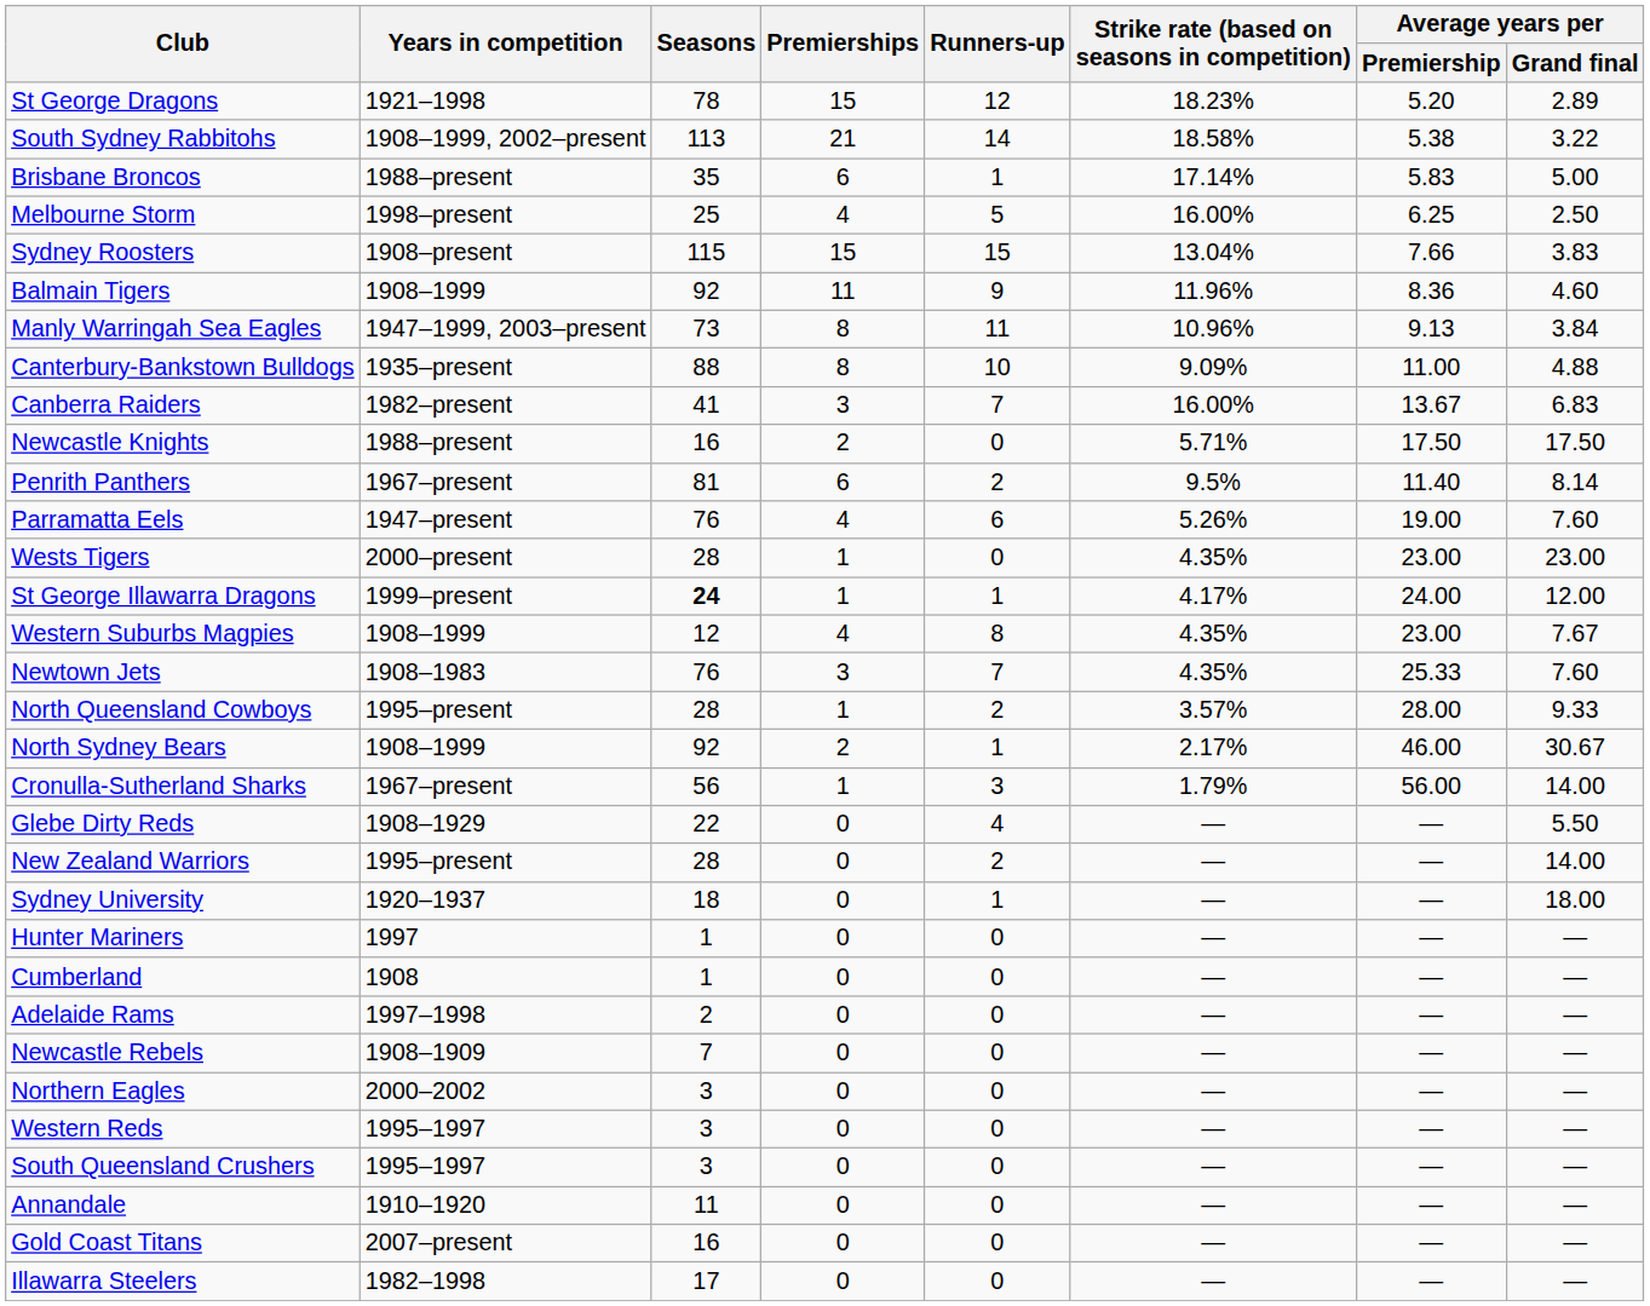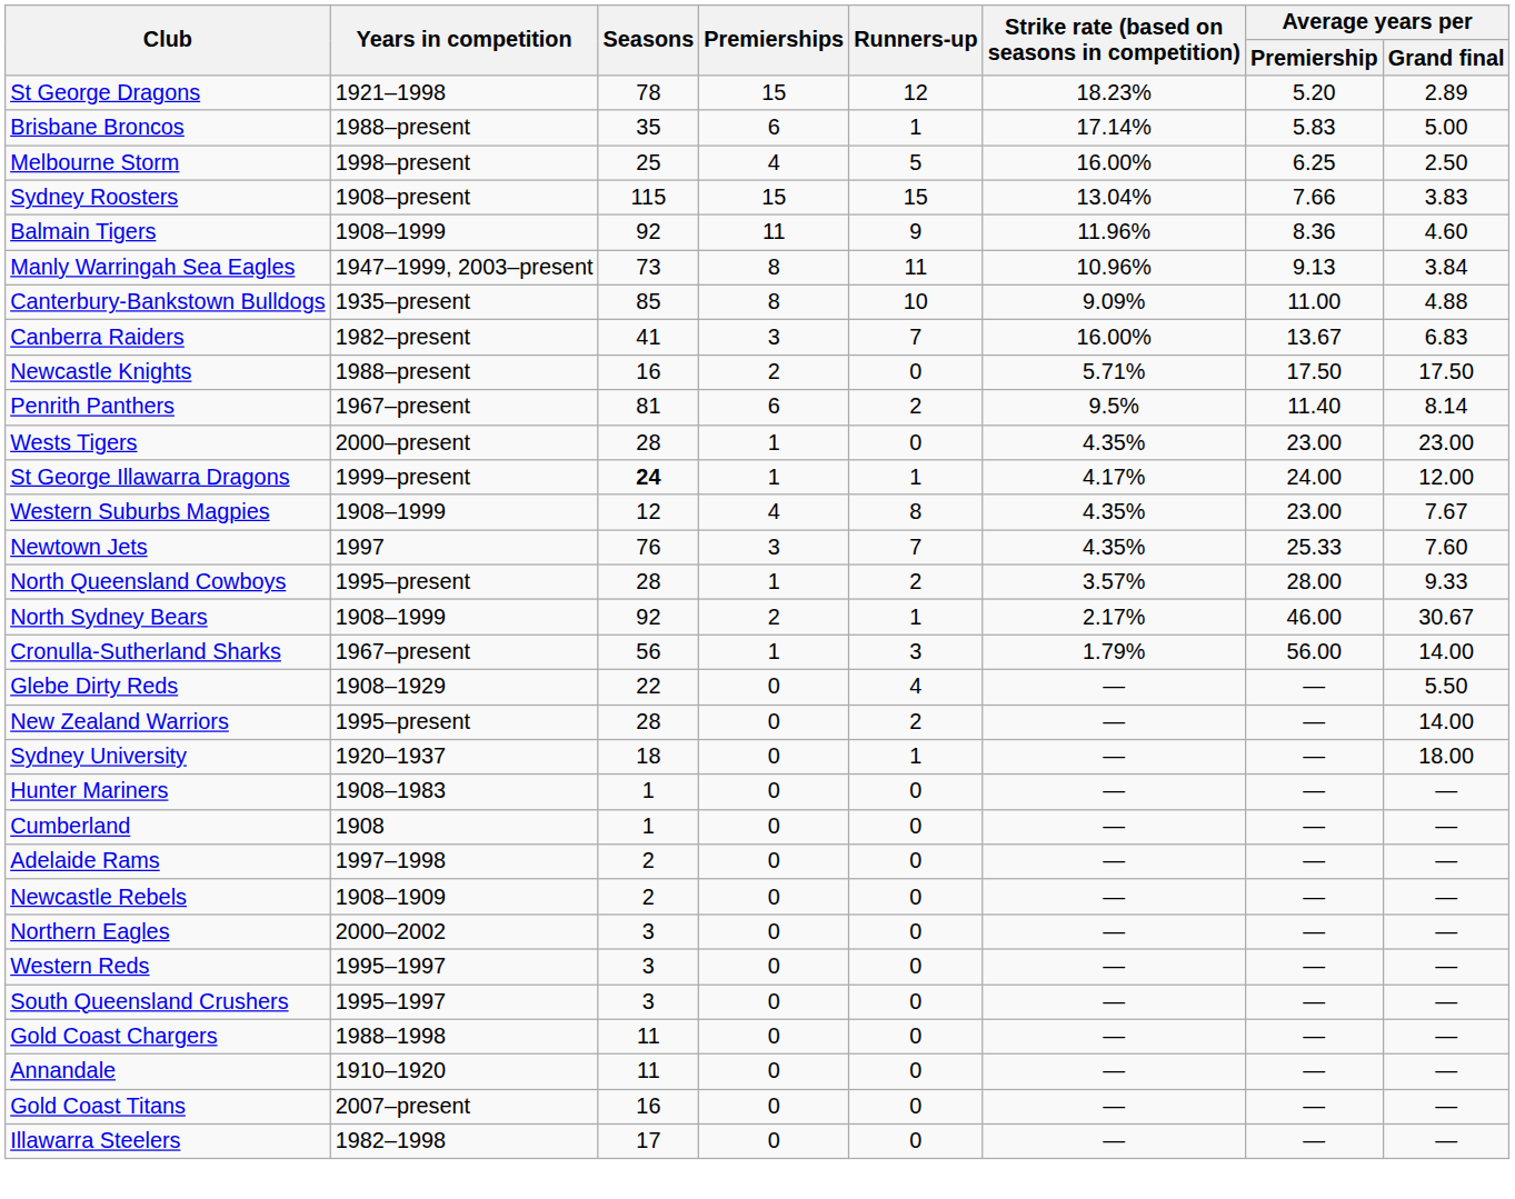 <table class="wikitable sortable" style="text-align:center">
 <tr>
 <th rowspan="2">Club</th>
 <th rowspan="2">Years in competition</th>
 <th rowspan="2">Seasons</th>
 <th rowspan="2">Premierships</th>
 <th rowspan="2">Runners-up</th>
 <th rowspan="2">Strike rate (based on<br>seasons in competition)</th>
 <th colspan="2">Average years per</th>
 </tr>
 <tr>
 <th>Premiership</th>
 <th>Grand final</th>
 </tr>
 <tr>
 <td align="left"> <a href='#'>St George Dragons</a></td>
 <td align="left">1921–1998</td>
 <td>78</td>
 <td>15</td>
 <td>12</td>
 <td>18.23%</td>
 <td>5.20</td>
 <td>2.89</td>
-</tr>
-<tr>
-<td align="left"> <a href='#'>South Sydney Rabbitohs</a></td>
-<td align="left">1908–1999, 2002–present</td>
-<td>113</td>
-<td>21</td>
-<td>14</td>
-<td>18.58%</td>
-<td>5.38</td>
-<td>3.22</td>
 </tr>
 <tr>
 <td align="left"> <a href='#'>Brisbane Broncos</a></td>
 <td align="left">1988–present</td>
 <td>35</td>
 <td>6</td>
 <td>1</td>
 <td>17.14%</td>
 <td>5.83</td>
 <td>5.00</td>
 </tr>
 <tr>
 <td align="left"> <a href='#'>Melbourne Storm</a></td>
 <td align="left">1998–present</td>
 <td>25</td>
 <td>4</td>
 <td>5</td>
 <td>16.00%</td>
 <td>6.25</td>
 <td>2.50</td>
 </tr>
 <tr>
 <td align="left"> <a href='#'>Sydney Roosters</a></td>
 <td align="left">1908–present</td>
 <td>115</td>
 <td>15</td>
 <td>15</td>
 <td>13.04%</td>
 <td>7.66</td>
 <td>3.83</td>
 </tr>
 <tr>
 <td align="left"> <a href='#'>Balmain Tigers</a></td>
 <td align="left">1908–1999</td>
 <td>92</td>
 <td>11</td>
 <td>9</td>
 <td>11.96%</td>
 <td>8.36</td>
 <td>4.60</td>
 </tr>
 <tr>
 <td align="left"> <a href='#'>Manly Warringah Sea Eagles</a></td>
 <td align="left">1947–1999, 2003–present</td>
 <td>73</td>
 <td>8</td>
 <td>11</td>
 <td>10.96%</td>
 <td>9.13</td>
 <td>3.84</td>
 </tr>
 <tr>
 <td align="left"> <a href='#'>Canterbury-Bankstown Bulldogs</a></td>
 <td align="left">1935–present</td>
-<td>88</td>
+<td>85</td>
 <td>8</td>
 <td>10</td>
 <td>9.09%</td>
 <td>11.00</td>
 <td>4.88</td>
 </tr>
 <tr>
 <td align="left"> <a href='#'>Canberra Raiders</a></td>
 <td align="left">1982–present</td>
 <td>41</td>
 <td>3</td>
 <td>7</td>
 <td>16.00%</td>
 <td>13.67</td>
 <td>6.83</td>
 </tr>
 <tr>
 <td align="left"> <a href='#'>Newcastle Knights</a></td>
 <td align="left">1988–present</td>
 <td>16</td>
 <td>2</td>
 <td>0</td>
 <td>5.71%</td>
 <td>17.50</td>
 <td>17.50</td>
 </tr>
 <tr>
 <td align="left"> <a href='#'>Penrith Panthers</a></td>
 <td align="left">1967–present</td>
 <td>81</td>
 <td>6</td>
 <td>2</td>
 <td>9.5%</td>
 <td>11.40</td>
 <td>8.14</td>
 </tr>
 <tr>
-<td align="left"> <a href='#'>Parramatta Eels</a></td>
-<td align="left">1947–present</td>
-<td>76</td>
-<td>4</td>
-<td>6</td>
-<td>5.26%</td>
-<td>19.00</td>
-<td>7.60</td>
-</tr>
-<tr>
 <td align="left"> <a href='#'>Wests Tigers</a></td>
 <td align="left">2000–present</td>
 <td>28</td>
 <td>1</td>
 <td>0</td>
 <td>4.35%</td>
 <td>23.00</td>
 <td>23.00</td>
 </tr>
 <tr>
 <td align="left"> <a href='#'>St George Illawarra Dragons</a></td>
 <td align="left">1999–present</td>
 <td><strong>24</strong></td>
 <td>1</td>
 <td>1</td>
 <td>4.17%</td>
 <td>24.00</td>
 <td>12.00</td>
 </tr>
 <tr>
 <td align="left"> <a href='#'>Western Suburbs Magpies</a></td>
 <td align="left">1908–1999</td>
 <td>12</td>
 <td>4</td>
 <td>8</td>
 <td>4.35%</td>
 <td>23.00</td>
 <td>7.67</td>
 </tr>
 <tr>
 <td align="left"> <a href='#'>Newtown Jets</a></td>
-<td align="left">1908–1983</td>
+<td align="left">1997</td>
 <td>76</td>
 <td>3</td>
 <td>7</td>
 <td>4.35%</td>
 <td>25.33</td>
 <td>7.60</td>
 </tr>
 <tr>
 <td align="left"> <a href='#'>North Queensland Cowboys</a></td>
 <td align="left">1995–present</td>
 <td>28</td>
 <td>1</td>
 <td>2</td>
 <td>3.57%</td>
 <td>28.00</td>
 <td>9.33</td>
 </tr>
 <tr>
 <td align="left"> <a href='#'>North Sydney Bears</a></td>
 <td align="left">1908–1999</td>
 <td>92</td>
 <td>2</td>
 <td>1</td>
 <td>2.17%</td>
 <td>46.00</td>
 <td>30.67</td>
 </tr>
 <tr>
 <td align="left"> <a href='#'>Cronulla-Sutherland Sharks</a></td>
 <td align="left">1967–present</td>
 <td>56</td>
 <td>1</td>
 <td>3</td>
 <td>1.79%</td>
 <td>56.00</td>
 <td>14.00</td>
 </tr>
 <tr>
 <td align="left"> <a href='#'>Glebe Dirty Reds</a></td>
 <td align="left">1908–1929</td>
 <td>22</td>
 <td>0</td>
 <td>4</td>
 <td>—</td>
 <td>—</td>
 <td>5.50</td>
 </tr>
 <tr>
 <td align="left"> <a href='#'>New Zealand Warriors</a></td>
 <td align="left">1995–present</td>
 <td>28</td>
 <td>0</td>
 <td>2</td>
 <td>—</td>
 <td>—</td>
 <td>14.00</td>
 </tr>
 <tr>
 <td align="left"> <a href='#'>Sydney University</a></td>
 <td align="left">1920–1937</td>
 <td>18</td>
 <td>0</td>
 <td>1</td>
 <td>—</td>
 <td>—</td>
 <td>18.00</td>
 </tr>
 <tr>
 <td align="left"> <a href='#'>Hunter Mariners</a></td>
-<td align="left">1997</td>
+<td align="left">1908–1983</td>
 <td>1</td>
 <td>0</td>
 <td>0</td>
 <td>—</td>
 <td>—</td>
 <td>—</td>
 </tr>
 <tr>
 <td align="left"> <a href='#'>Cumberland</a></td>
 <td align="left">1908</td>
 <td>1</td>
 <td>0</td>
 <td>0</td>
 <td>—</td>
 <td>—</td>
 <td>—</td>
 </tr>
 <tr>
 <td align="left"> <a href='#'>Adelaide Rams</a></td>
 <td align="left">1997–1998</td>
 <td>2</td>
 <td>0</td>
 <td>0</td>
 <td>—</td>
 <td>—</td>
 <td>—</td>
 </tr>
 <tr>
 <td align="left"> <a href='#'>Newcastle Rebels</a></td>
 <td align="left">1908–1909</td>
-<td>7</td>
+<td>2</td>
 <td>0</td>
 <td>0</td>
 <td>—</td>
 <td>—</td>
 <td>—</td>
 </tr>
 <tr>
 <td align="left"> <a href='#'>Northern Eagles</a></td>
 <td align="left">2000–2002</td>
 <td>3</td>
 <td>0</td>
 <td>0</td>
 <td>—</td>
 <td>—</td>
 <td>—</td>
 </tr>
 <tr>
 <td align="left"> <a href='#'>Western Reds</a></td>
 <td align="left">1995–1997</td>
 <td>3</td>
 <td>0</td>
 <td>0</td>
 <td>—</td>
 <td>—</td>
 <td>—</td>
 </tr>
 <tr>
 <td align="left"> <a href='#'>South Queensland Crushers</a></td>
 <td align="left">1995–1997</td>
 <td>3</td>
 <td>0</td>
 <td>0</td>
 <td>—</td>
 <td>—</td>
 <td>—</td>
 </tr>
 <tr>
+<td align="left"> <a href='#'>Gold Coast Chargers</a></td>
+<td align="left">1988–1998</td>
+<td>11</td>
+<td>0</td>
+<td>0</td>
+<td>—</td>
+<td>—</td>
+<td>—</td>
+</tr>
+<tr>
 <td align="left"> <a href='#'>Annandale</a></td>
 <td align="left">1910–1920</td>
 <td>11</td>
 <td>0</td>
 <td>0</td>
 <td>—</td>
 <td>—</td>
 <td>—</td>
 </tr>
 <tr>
 <td align="left"> <a href='#'>Gold Coast Titans</a></td>
 <td align="left">2007–present</td>
 <td>16</td>
 <td>0</td>
 <td>0</td>
 <td>—</td>
 <td>—</td>
 <td>—</td>
 </tr>
 <tr>
 <td align="left"> <a href='#'>Illawarra Steelers</a></td>
 <td align="left">1982–1998</td>
 <td>17</td>
 <td>0</td>
 <td>0</td>
 <td>—</td>
 <td>—</td>
 <td>—</td>
 </tr>
 </table>
